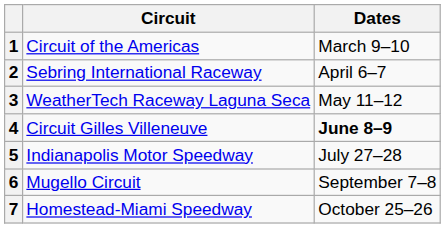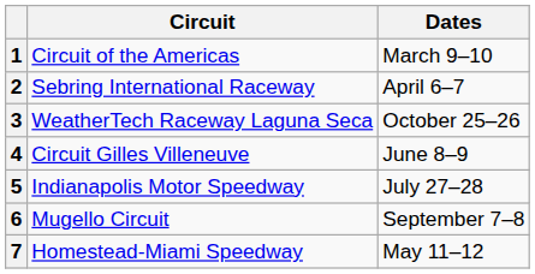 <table class="wikitable" style="font-size:90%;">
 <tr>
 <th></th>
 <th>Circuit</th>
 <th>Dates</th>
 </tr>
 <tr>
 <th>1</th>
 <td> <a href='#'>Circuit of the Americas</a></td>
 <td>March 9–10</td>
 </tr>
 <tr>
 <th>2</th>
 <td> <a href='#'>Sebring International Raceway</a></td>
 <td>April 6–7</td>
 </tr>
 <tr>
 <th>3</th>
 <td> <a href='#'>WeatherTech Raceway Laguna Seca</a></td>
-<td>May 11–12</td>
+<td>October 25–26</td>
 </tr>
 <tr>
 <th>4</th>
 <td> <a href='#'>Circuit Gilles Villeneuve</a></td>
-<td><strong>June 8–9</strong></td>
+<td>June 8–9</td>
 </tr>
 <tr>
 <th>5</th>
 <td> <a href='#'>Indianapolis Motor Speedway</a></td>
 <td>July 27–28</td>
 </tr>
 <tr>
 <th>6</th>
 <td> <a href='#'>Mugello Circuit</a></td>
 <td>September 7–8</td>
 </tr>
 <tr>
 <th>7</th>
 <td> <a href='#'>Homestead-Miami Speedway</a></td>
-<td>October 25–26</td>
+<td>May 11–12</td>
 </tr>
 </table>
